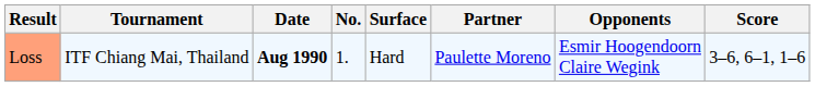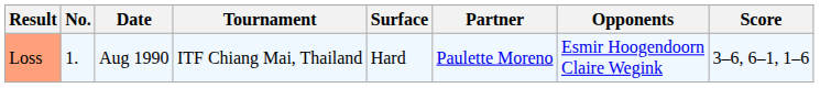 <table class="sortable wikitable" style=font-size:97%>
 <tr>
 <th>Result</th>
+<th>No.</th>
+<th>Date</th>
 <th>Tournament</th>
-<th>Date</th>
-<th>No.</th>
 <th>Surface</th>
 <th>Partner</th>
 <th>Opponents</th>
 <th>Score</th>
 </tr>
 <tr style="background:#f0f8ff;">
 <td style="background:#ffa07a;">Loss</td>
+<td>1.</td>
+<td>Aug 1990</td>
 <td>ITF Chiang Mai, Thailand</td>
-<td><strong>Aug 1990</strong></td>
-<td>1.</td>
 <td>Hard</td>
 <td> <a href='#'>Paulette Moreno</a></td>
 <td> <a href='#'>Esmir Hoogendoorn</a> <br>  <a href='#'>Claire Wegink</a></td>
 <td>3–6, 6–1, 1–6</td>
 </tr>
 </table>
